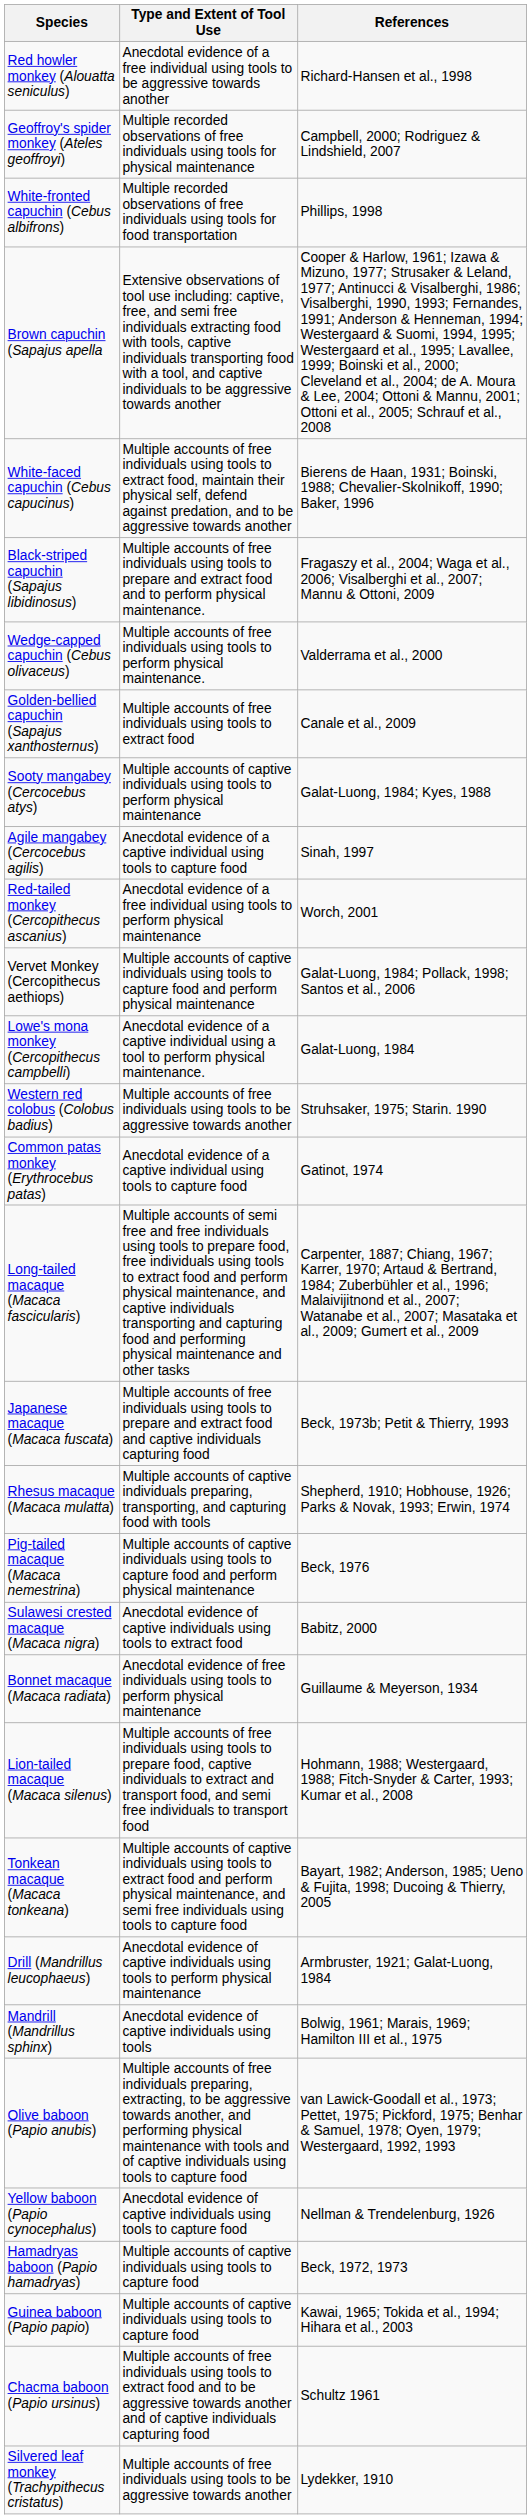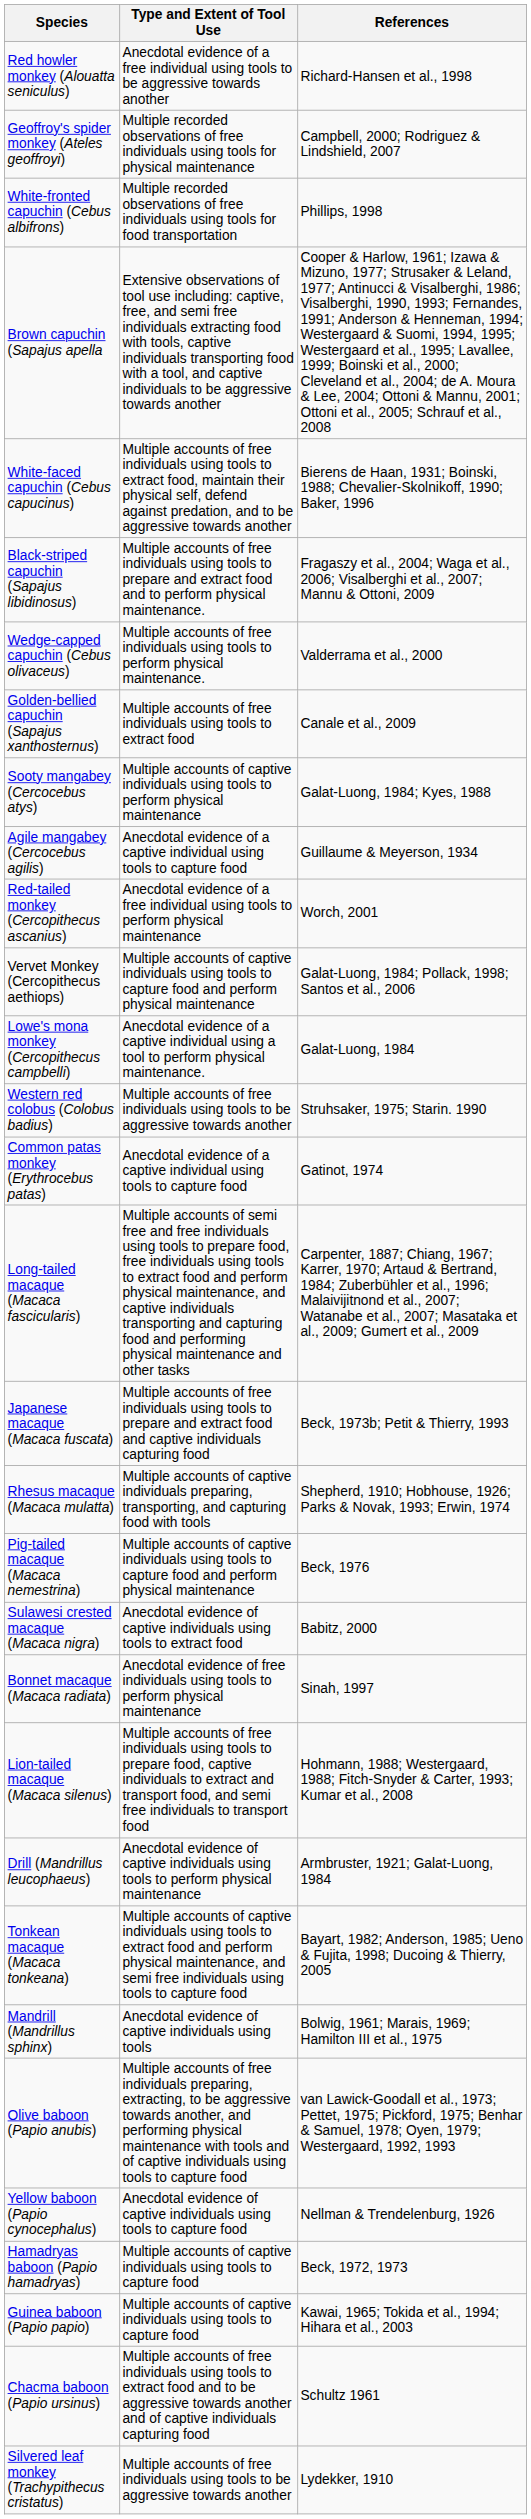 <table class="wikitable">
 <tr>
 <th>Species</th>
 <th>Type and Extent of Tool Use</th>
 <th>References</th>
 </tr>
 <tr>
 <td><a href='#'>Red howler monkey</a> (<em>Alouatta seniculus</em>)</td>
 <td>Anecdotal evidence of a free individual using tools to be aggressive towards another</td>
 <td>Richard-Hansen et al., 1998</td>
 </tr>
 <tr>
 <td><a href='#'>Geoffroy's spider monkey</a> (<em>Ateles geoffroyi</em>)</td>
 <td>Multiple recorded observations of free individuals using tools for physical maintenance</td>
 <td>Campbell, 2000; Rodriguez & Lindshield, 2007</td>
 </tr>
 <tr>
 <td><a href='#'>White-fronted capuchin</a> (<em>Cebus albifrons</em>)</td>
 <td>Multiple recorded observations of free individuals using tools for food transportation</td>
 <td>Phillips, 1998</td>
 </tr>
 <tr>
 <td><a href='#'>Brown capuchin</a> (<em>Sapajus apella</em></td>
 <td>Extensive observations of tool use including: captive, free, and semi free individuals extracting food with tools, captive individuals transporting food with a tool, and captive individuals to be aggressive towards another</td>
 <td>Cooper & Harlow, 1961; Izawa & Mizuno, 1977; Strusaker & Leland, 1977; Antinucci & Visalberghi, 1986; Visalberghi, 1990, 1993; Fernandes, 1991; Anderson & Henneman, 1994; Westergaard & Suomi, 1994, 1995; Westergaard et al., 1995; Lavallee, 1999; Boinski et al., 2000; Cleveland et al., 2004; de A. Moura & Lee, 2004; Ottoni & Mannu, 2001; Ottoni et al., 2005; Schrauf et al., 2008</td>
 </tr>
 <tr>
 <td><a href='#'>White-faced capuchin</a> (<em>Cebus capucinus</em>)</td>
 <td>Multiple accounts of free individuals using tools to extract food, maintain their physical self, defend against predation, and to be aggressive towards another</td>
 <td>Bierens de Haan, 1931; Boinski, 1988; Chevalier-Skolnikoff, 1990; Baker, 1996</td>
 </tr>
 <tr>
 <td><a href='#'>Black-striped capuchin</a> (<em>Sapajus libidinosus</em>)</td>
 <td>Multiple accounts of free individuals using tools to prepare and extract food and to perform physical maintenance.</td>
 <td>Fragaszy et al., 2004; Waga et al., 2006; Visalberghi et al., 2007; Mannu & Ottoni, 2009</td>
 </tr>
 <tr>
 <td><a href='#'>Wedge-capped capuchin</a> (<em>Cebus olivaceus</em>)</td>
 <td>Multiple accounts of free individuals using tools to perform physical maintenance.</td>
 <td>Valderrama et al., 2000</td>
 </tr>
 <tr>
 <td><a href='#'>Golden-bellied capuchin</a> (<em>Sapajus xanthosternus</em>)</td>
 <td>Multiple accounts of free individuals using tools to extract food</td>
 <td>Canale et al., 2009</td>
 </tr>
 <tr>
 <td><a href='#'>Sooty mangabey</a> (<em>Cercocebus atys</em>)</td>
 <td>Multiple accounts of captive individuals using tools to perform physical maintenance</td>
 <td>Galat-Luong, 1984; Kyes, 1988</td>
 </tr>
 <tr>
 <td><a href='#'>Agile mangabey</a> (<em>Cercocebus agilis</em>)</td>
 <td>Anecdotal evidence of a captive individual using tools to capture food</td>
-<td>Sinah, 1997</td>
+<td>Guillaume & Meyerson, 1934</td>
 </tr>
 <tr>
 <td><a href='#'>Red-tailed monkey</a> (<em>Cercopithecus ascanius</em>)</td>
 <td>Anecdotal evidence of a free individual using tools to perform physical maintenance</td>
 <td>Worch, 2001</td>
 </tr>
 <tr>
 <td>Vervet Monkey (Cercopithecus aethiops)</td>
 <td>Multiple accounts of captive individuals using tools to capture food and perform physical maintenance</td>
 <td>Galat-Luong, 1984; Pollack, 1998; Santos et al., 2006</td>
 </tr>
 <tr>
 <td><a href='#'>Lowe's mona monkey</a> (<em>Cercopithecus campbelli</em>)</td>
 <td>Anecdotal evidence of a captive individual using a tool to perform physical maintenance.</td>
 <td>Galat-Luong, 1984</td>
 </tr>
 <tr>
 <td><a href='#'>Western red colobus</a> (<em>Colobus badius</em>)</td>
 <td>Multiple accounts of free individuals using tools to be aggressive towards another</td>
 <td>Struhsaker, 1975; Starin. 1990</td>
 </tr>
 <tr>
 <td><a href='#'>Common patas monkey</a> (<em>Erythrocebus patas</em>)</td>
 <td>Anecdotal evidence of a captive individual using tools to capture food</td>
 <td>Gatinot, 1974</td>
 </tr>
 <tr>
 <td><a href='#'>Long-tailed macaque</a> (<em>Macaca fascicularis</em>)</td>
 <td>Multiple accounts of semi free and free individuals using tools to prepare food, free individuals using tools to extract food and perform physical maintenance, and captive individuals transporting and capturing food and performing physical maintenance and other tasks</td>
 <td>Carpenter, 1887; Chiang, 1967; Karrer, 1970; Artaud & Bertrand, 1984; Zuberbühler et al., 1996; Malaivijitnond et al., 2007; Watanabe et al., 2007; Masataka et al., 2009; Gumert et al., 2009</td>
 </tr>
 <tr>
 <td><a href='#'>Japanese macaque</a> (<em>Macaca fuscata</em>)</td>
 <td>Multiple accounts of free individuals using tools to prepare and extract food and captive individuals capturing food</td>
 <td>Beck, 1973b; Petit & Thierry, 1993</td>
 </tr>
 <tr>
 <td><a href='#'>Rhesus macaque</a> (<em>Macaca mulatta</em>)</td>
 <td>Multiple accounts of captive individuals preparing, transporting, and capturing food with tools</td>
 <td>Shepherd, 1910; Hobhouse, 1926; Parks & Novak, 1993; Erwin, 1974</td>
 </tr>
 <tr>
 <td><a href='#'>Pig-tailed macaque</a> (<em>Macaca nemestrina</em>)</td>
 <td>Multiple accounts of captive individuals using tools to capture food and perform physical maintenance</td>
 <td>Beck, 1976</td>
 </tr>
 <tr>
 <td><a href='#'>Sulawesi crested macaque</a> (<em>Macaca nigra</em>)</td>
 <td>Anecdotal evidence of captive individuals using tools to extract food</td>
 <td>Babitz, 2000</td>
 </tr>
 <tr>
 <td><a href='#'>Bonnet macaque</a> (<em>Macaca radiata</em>)</td>
 <td>Anecdotal evidence of free individuals using tools to perform physical maintenance</td>
-<td>Guillaume & Meyerson, 1934</td>
+<td>Sinah, 1997</td>
 </tr>
 <tr>
 <td><a href='#'>Lion-tailed macaque</a> (<em>Macaca silenus</em>)</td>
 <td>Multiple accounts of free individuals using tools to prepare food, captive individuals to extract and transport food, and semi free individuals to transport food</td>
 <td>Hohmann, 1988; Westergaard, 1988; Fitch-Snyder & Carter, 1993; Kumar et al., 2008</td>
 </tr>
 <tr>
+<td><a href='#'>Drill</a> (<em>Mandrillus leucophaeus</em>)</td>
+<td>Anecdotal evidence of captive individuals using tools to perform physical maintenance</td>
+<td>Armbruster, 1921; Galat-Luong, 1984</td>
+</tr>
+<tr>
 <td><a href='#'>Tonkean macaque</a> (<em>Macaca tonkeana</em>)</td>
 <td>Multiple accounts of captive individuals using tools to extract food and perform physical maintenance, and semi free individuals using tools to capture food</td>
 <td>Bayart, 1982; Anderson, 1985; Ueno & Fujita, 1998; Ducoing & Thierry, 2005</td>
-</tr>
-<tr>
-<td><a href='#'>Drill</a> (<em>Mandrillus leucophaeus</em>)</td>
-<td>Anecdotal evidence of captive individuals using tools to perform physical maintenance</td>
-<td>Armbruster, 1921; Galat-Luong, 1984</td>
 </tr>
 <tr>
 <td><a href='#'>Mandrill</a> (<em>Mandrillus sphinx</em>)</td>
 <td>Anecdotal evidence of captive individuals using tools</td>
 <td>Bolwig, 1961; Marais, 1969; Hamilton III et al., 1975</td>
 </tr>
 <tr>
 <td><a href='#'>Olive baboon</a> (<em>Papio anubis</em>)</td>
 <td>Multiple accounts of free individuals preparing, extracting, to be aggressive towards another, and performing physical maintenance with tools and of captive individuals using tools to capture food</td>
 <td>van Lawick-Goodall et al., 1973; Pettet, 1975; Pickford, 1975; Benhar & Samuel, 1978; Oyen, 1979; Westergaard, 1992, 1993</td>
 </tr>
 <tr>
 <td><a href='#'>Yellow baboon</a> (<em>Papio cynocephalus</em>)</td>
 <td>Anecdotal evidence of captive individuals using tools to capture food</td>
 <td>Nellman & Trendelenburg, 1926</td>
 </tr>
 <tr>
 <td><a href='#'>Hamadryas baboon</a> (<em>Papio hamadryas</em>)</td>
 <td>Multiple accounts of captive individuals using tools to capture food</td>
 <td>Beck, 1972, 1973</td>
 </tr>
 <tr>
 <td><a href='#'>Guinea baboon</a> (<em>Papio papio</em>)</td>
 <td>Multiple accounts of captive individuals using tools to capture food</td>
 <td>Kawai, 1965; Tokida et al., 1994; Hihara et al., 2003</td>
 </tr>
 <tr>
 <td><a href='#'>Chacma baboon</a> (<em>Papio ursinus</em>)</td>
 <td>Multiple accounts of free individuals using tools to extract food and to be aggressive towards another and of captive individuals capturing food</td>
 <td>Schultz 1961</td>
 </tr>
 <tr>
 <td><a href='#'>Silvered leaf monkey</a> (<em>Trachypithecus cristatus</em>)</td>
 <td>Multiple accounts of free individuals using tools to be aggressive towards another</td>
 <td>Lydekker, 1910</td>
 </tr>
 </table>
